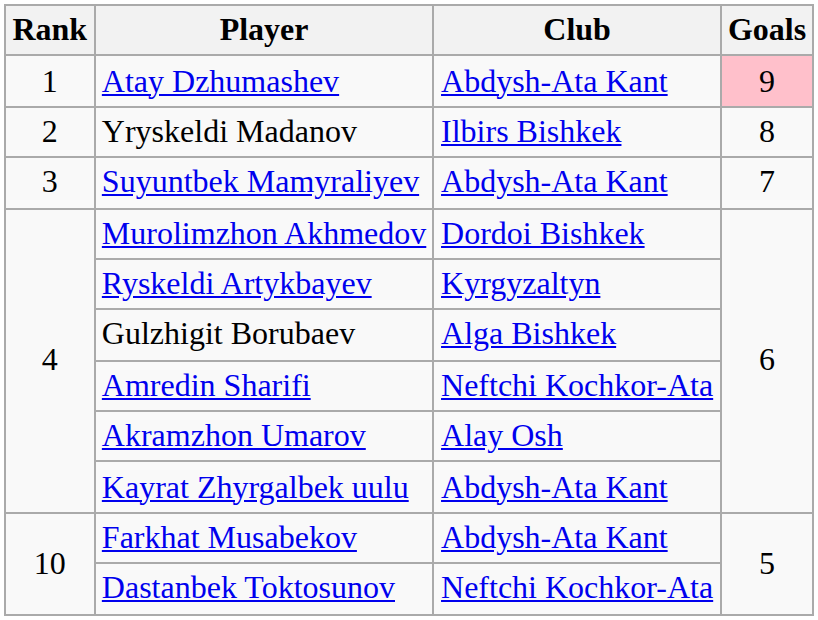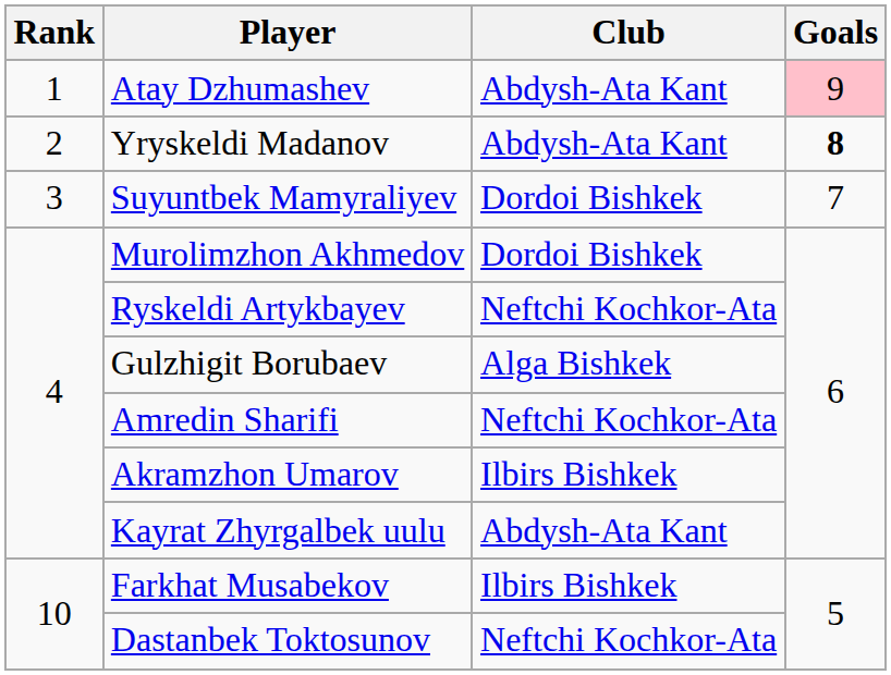 <table class="wikitable" style="text-align:center">
 <tr>
 <th>Rank</th>
 <th>Player</th>
 <th>Club</th>
 <th>Goals</th>
 </tr>
 <tr>
 <td rowspan="1">1</td>
 <td align="left"> <a href='#'>Atay Dzhumashev</a></td>
 <td align="left"><a href='#'>Abdysh-Ata Kant</a></td>
 <td rowspan="1" style="background: pink;">9</td>
 </tr>
 <tr>
 <td rowspan="1">2</td>
 <td align="left"> Yryskeldi Madanov</td>
-<td align="left"><a href='#'>Ilbirs Bishkek</a></td>
-<td rowspan="1">8</td>
+<td align="left"><a href='#'>Abdysh-Ata Kant</a></td>
+<td rowspan="1"><strong>8</strong></td>
 </tr>
 <tr>
 <td rowspan="1">3</td>
 <td align="left"> <a href='#'>Suyuntbek Mamyraliyev</a></td>
-<td align="left"><a href='#'>Abdysh-Ata Kant</a></td>
+<td align="left"><a href='#'>Dordoi Bishkek</a></td>
 <td rowspan="1">7</td>
 </tr>
 <tr>
 <td rowspan="6">4</td>
 <td align="left"> <a href='#'>Murolimzhon Akhmedov</a></td>
 <td align="left"><a href='#'>Dordoi Bishkek</a></td>
 <td rowspan="6">6</td>
 </tr>
 <tr>
 <td align="left"> <a href='#'>Ryskeldi Artykbayev</a></td>
-<td align="left"><a href='#'>Kyrgyzaltyn</a></td>
+<td align="left"><a href='#'>Neftchi Kochkor-Ata</a></td>
 </tr>
 <tr>
 <td align="left"> Gulzhigit Borubaev</td>
 <td align="left"><a href='#'>Alga Bishkek</a></td>
 </tr>
 <tr>
 <td align="left"> <a href='#'>Amredin Sharifi</a></td>
 <td align="left"><a href='#'>Neftchi Kochkor-Ata</a></td>
 </tr>
 <tr>
 <td align="left"> <a href='#'>Akramzhon Umarov</a></td>
-<td align="left"><a href='#'>Alay Osh</a></td>
+<td align="left"><a href='#'>Ilbirs Bishkek</a></td>
 </tr>
 <tr>
 <td align="left"> <a href='#'>Kayrat Zhyrgalbek uulu</a></td>
 <td align="left"><a href='#'>Abdysh-Ata Kant</a></td>
 </tr>
 <tr>
 <td rowspan="2">10</td>
 <td align="left"> <a href='#'>Farkhat Musabekov</a></td>
-<td align="left"><a href='#'>Abdysh-Ata Kant</a></td>
+<td align="left"><a href='#'>Ilbirs Bishkek</a></td>
 <td rowspan="2">5</td>
 </tr>
 <tr>
 <td align="left"> <a href='#'>Dastanbek Toktosunov</a></td>
 <td align="left"><a href='#'>Neftchi Kochkor-Ata</a></td>
 </tr>
 </table>
